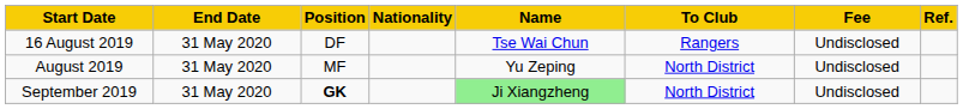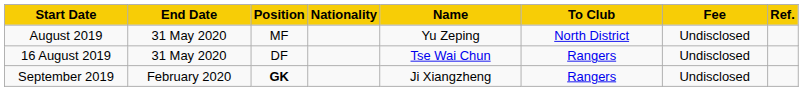 <table class="wikitable"  style="text-align:center; font-size:90%;">
 <tr>
 <th style="background:#f7cd06; color:#000000; width:130px;">Start Date</th>
 <th style="background:#f7cd06; color:#000000; width:130px;">End Date</th>
 <th style="background:#f7cd06; color:#000000; width:50px;">Position</th>
 <th style="background:#f7cd06; color:#000000; width:50px;">Nationality</th>
 <th style="background:#f7cd06; color:#000000; width:150px;">Name</th>
 <th style="background:#f7cd06; color:#000000; width:150px;">To Club</th>
 <th style="background:#f7cd06; color:#000000; width:110px;">Fee</th>
 <th style="background:#f7cd06; color:#000000; width:25px;">Ref.</th>
 </tr>
 <tr>
+<td>August 2019</td>
+<td>31 May 2020</td>
+<td>MF</td>
+<td></td>
+<td>Yu Zeping</td>
+<td><a href='#'>North District</a></td>
+<td>Undisclosed</td>
+<td></td>
+</tr>
+<tr>
 <td>16 August 2019</td>
 <td>31 May 2020</td>
 <td>DF</td>
 <td></td>
 <td><a href='#'>Tse Wai Chun</a></td>
 <td><a href='#'>Rangers</a></td>
 <td>Undisclosed</td>
 <td></td>
 </tr>
 <tr>
-<td>August 2019</td>
-<td>31 May 2020</td>
-<td>MF</td>
-<td></td>
-<td>Yu Zeping</td>
-<td><a href='#'>North District</a></td>
-<td>Undisclosed</td>
-<td></td>
-</tr>
-<tr>
 <td>September 2019</td>
-<td>31 May 2020</td>
+<td>February 2020</td>
 <td><strong>GK</strong></td>
 <td></td>
-<td style="background: lightgreen;">Ji Xiangzheng</td>
-<td><a href='#'>North District</a></td>
+<td>Ji Xiangzheng</td>
+<td><a href='#'>Rangers</a></td>
 <td>Undisclosed</td>
 <td></td>
 </tr>
 </table>
